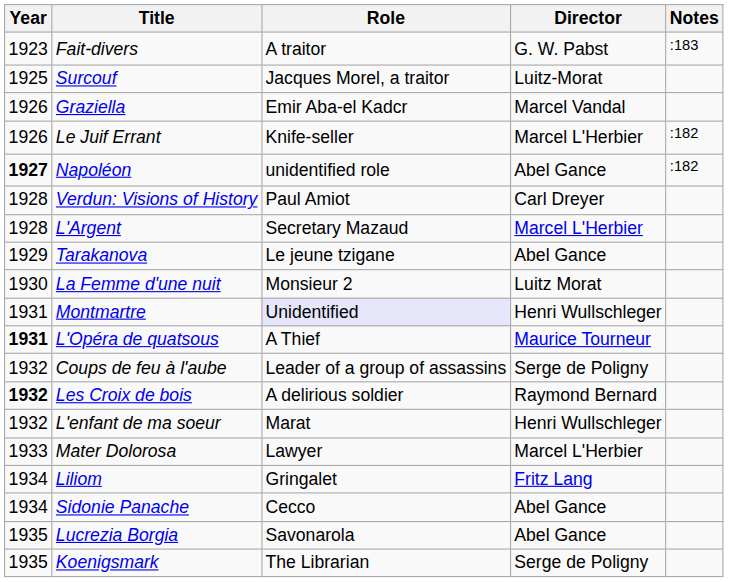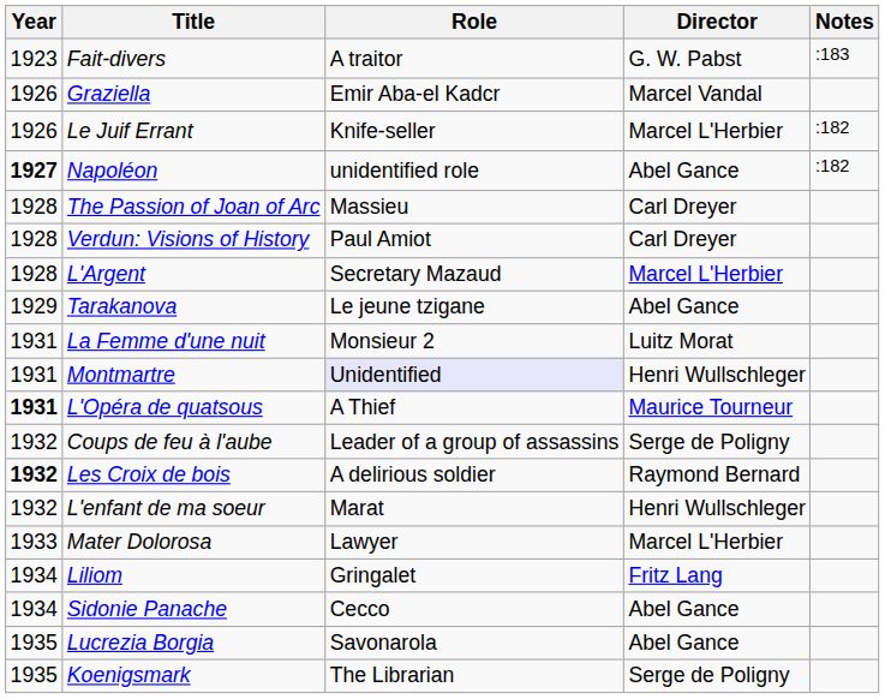 <table class="wikitable sortable">
 <tr>
 <th>Year</th>
 <th>Title</th>
 <th>Role</th>
 <th>Director</th>
 <th>Notes</th>
 </tr>
 <tr>
 <td>1923</td>
 <td><em>Fait-divers</em></td>
 <td>A traitor</td>
 <td>G. W. Pabst</td>
 <td><sup>:183</sup></td>
-</tr>
-<tr>
-<td>1925</td>
-<td><em><a href='#'>Surcouf</a></em></td>
-<td>Jacques Morel, a traitor</td>
-<td>Luitz-Morat</td>
-<td></td>
 </tr>
 <tr>
 <td>1926</td>
 <td><em><a href='#'>Graziella</a></em></td>
 <td>Emir Aba-el Kadcr</td>
 <td>Marcel Vandal</td>
 <td></td>
 </tr>
 <tr>
 <td>1926</td>
 <td><em>Le Juif Errant</em></td>
 <td>Knife-seller</td>
 <td>Marcel L'Herbier</td>
 <td><sup>:182</sup></td>
 </tr>
 <tr>
 <td><strong>1927</strong></td>
 <td><em><a href='#'>Napoléon</a></em></td>
 <td>unidentified role</td>
 <td>Abel Gance</td>
 <td><sup>:182</sup></td>
 </tr>
 <tr>
 <td>1928</td>
+<td><em><a href='#'>The Passion of Joan of Arc</a></em></td>
+<td>Massieu</td>
+<td>Carl Dreyer</td>
+<td></td>
+</tr>
+<tr>
+<td>1928</td>
 <td><em><a href='#'>Verdun: Visions of History</a></em></td>
 <td>Paul Amiot</td>
 <td>Carl Dreyer</td>
 <td></td>
 </tr>
 <tr>
 <td>1928</td>
 <td><em><a href='#'>L'Argent</a></em></td>
 <td>Secretary Mazaud</td>
 <td><a href='#'>Marcel L'Herbier</a></td>
 <td></td>
 </tr>
 <tr>
 <td>1929</td>
 <td><em><a href='#'>Tarakanova</a></em></td>
 <td>Le jeune tzigane</td>
 <td>Abel Gance</td>
 <td></td>
 </tr>
 <tr>
-<td>1930</td>
+<td>1931</td>
 <td><em><a href='#'>La Femme d'une nuit</a></em></td>
 <td>Monsieur 2</td>
 <td>Luitz Morat</td>
 <td></td>
 </tr>
 <tr>
 <td>1931</td>
 <td><em><a href='#'>Montmartre</a></em></td>
 <td style="background: lavender;">Unidentified</td>
 <td>Henri Wullschleger</td>
 <td></td>
 </tr>
 <tr>
 <td><strong>1931</strong></td>
 <td><a href='#'><em>L'Opéra de quat</em><em>sous</em></a></td>
 <td>A Thief</td>
 <td><a href='#'>Maurice Tourneur</a></td>
 <td></td>
 </tr>
 <tr>
 <td>1932</td>
 <td><em>Coups de feu à l'aube</em></td>
 <td>Leader of a group of assassins</td>
 <td>Serge de Poligny</td>
 <td></td>
 </tr>
 <tr>
 <td><strong>1932</strong></td>
 <td><em><a href='#'>Les Croix de bois</a></em></td>
 <td>A delirious soldier</td>
 <td>Raymond Bernard</td>
 <td></td>
 </tr>
 <tr>
 <td>1932</td>
 <td><em>L'enfant de ma soeur</em></td>
 <td>Marat</td>
 <td>Henri Wullschleger</td>
 <td></td>
 </tr>
 <tr>
 <td>1933</td>
 <td><em>Mater Dolorosa</em></td>
 <td>Lawyer</td>
 <td>Marcel L'Herbier</td>
 <td></td>
 </tr>
 <tr>
 <td>1934</td>
 <td><em><a href='#'>Liliom</a></em></td>
 <td>Gringalet</td>
 <td><a href='#'>Fritz Lang</a></td>
 <td></td>
 </tr>
 <tr>
 <td>1934</td>
 <td><em><a href='#'>Sidonie Panache</a></em></td>
 <td>Cecco</td>
 <td>Abel Gance</td>
 <td></td>
 </tr>
 <tr>
 <td>1935</td>
 <td><em><a href='#'>Lucrezia Borgia</a></em></td>
 <td>Savonarola</td>
 <td>Abel Gance</td>
 <td></td>
 </tr>
 <tr>
 <td>1935</td>
 <td><em><a href='#'>Koenigsmark</a></em></td>
 <td>The Librarian</td>
 <td>Serge de Poligny</td>
 </tr>
 </table>
